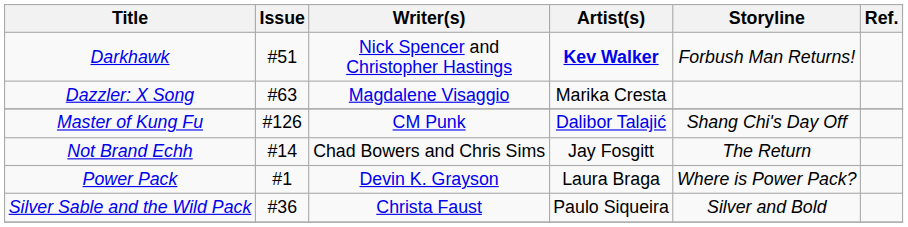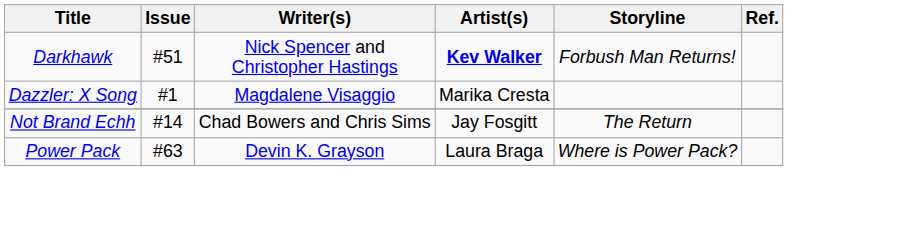 <table class="wikitable" style="text-align:center; width:auto;">
 <tr>
 <th>Title</th>
 <th>Issue</th>
 <th>Writer(s)</th>
 <th>Artist(s)</th>
 <th>Storyline</th>
 <th>Ref.</th>
 </tr>
 <tr>
 <td><em><a href='#'>Darkhawk</a></em></td>
 <td>#51</td>
 <td><a href='#'>Nick Spencer</a> and<br><a href='#'>Christopher Hastings</a></td>
 <td><strong><a href='#'>Kev Walker</a></strong></td>
 <td><em>Forbush Man Returns!</em></td>
 <td></td>
 </tr>
 <tr>
 <td><em><a href='#'>Dazzler: X Song</a></em></td>
-<td>#63</td>
+<td>#1</td>
 <td><a href='#'>Magdalene Visaggio</a></td>
 <td>Marika Cresta</td>
 <td></td>
 <td></td>
 </tr>
 <tr>
-</tr>
-<tr>
-<td><em><a href='#'>Master of Kung Fu</a></em></td>
-<td>#126</td>
-<td><a href='#'>CM Punk</a></td>
-<td><a href='#'>Dalibor Talajić</a></td>
-<td><em>Shang Chi's Day Off</em></td>
-<td></td>
 </tr>
 <tr>
 <td><em><a href='#'>Not Brand Echh</a></em></td>
 <td>#14</td>
 <td>Chad Bowers and Chris Sims</td>
 <td>Jay Fosgitt</td>
 <td><em>The Return</em></td>
 <td></td>
 </tr>
 <tr>
 <td><em><a href='#'>Power Pack</a></em></td>
-<td>#1</td>
+<td>#63</td>
 <td><a href='#'>Devin K. Grayson</a></td>
 <td>Laura Braga</td>
 <td><em>Where is Power Pack?</em></td>
 <td></td>
 </tr>
 <tr>
-<td><em><a href='#'>Silver Sable and the Wild Pack</a></em></td>
-<td>#36</td>
-<td><a href='#'>Christa Faust</a></td>
-<td>Paulo Siqueira</td>
-<td><em>Silver and Bold</em></td>
-<td></td>
-</tr>
-<tr>
 </tr>
 </table>
